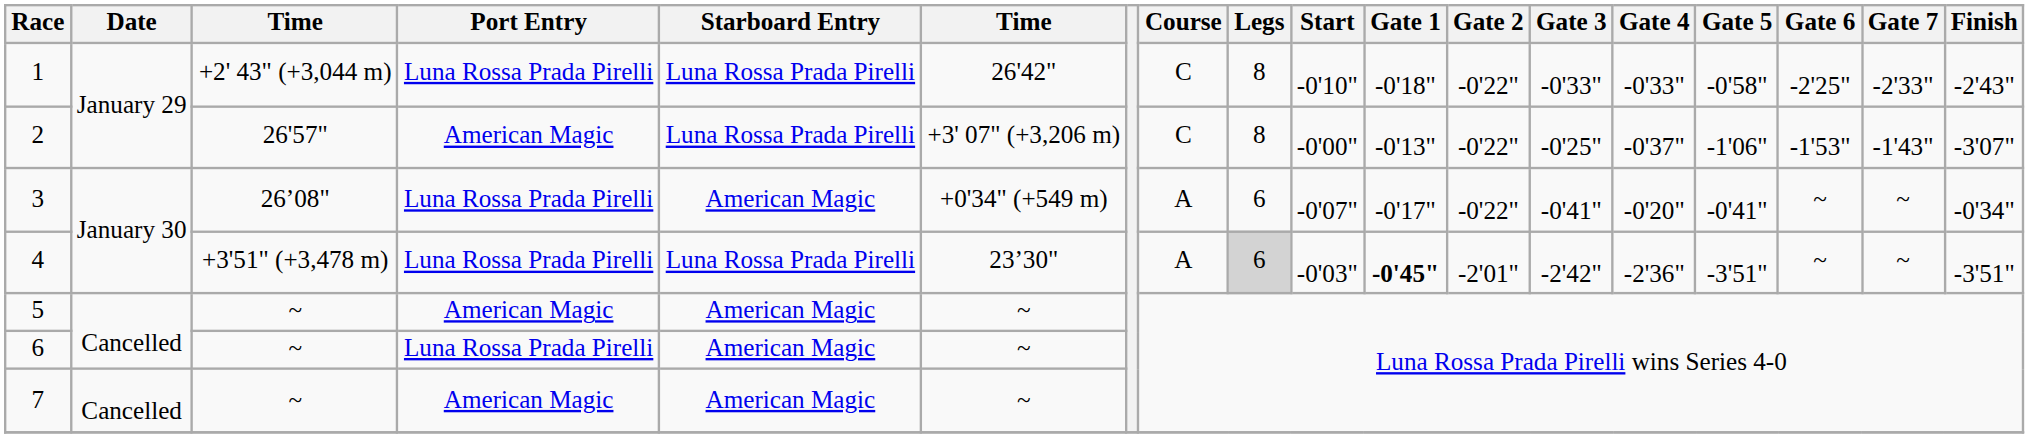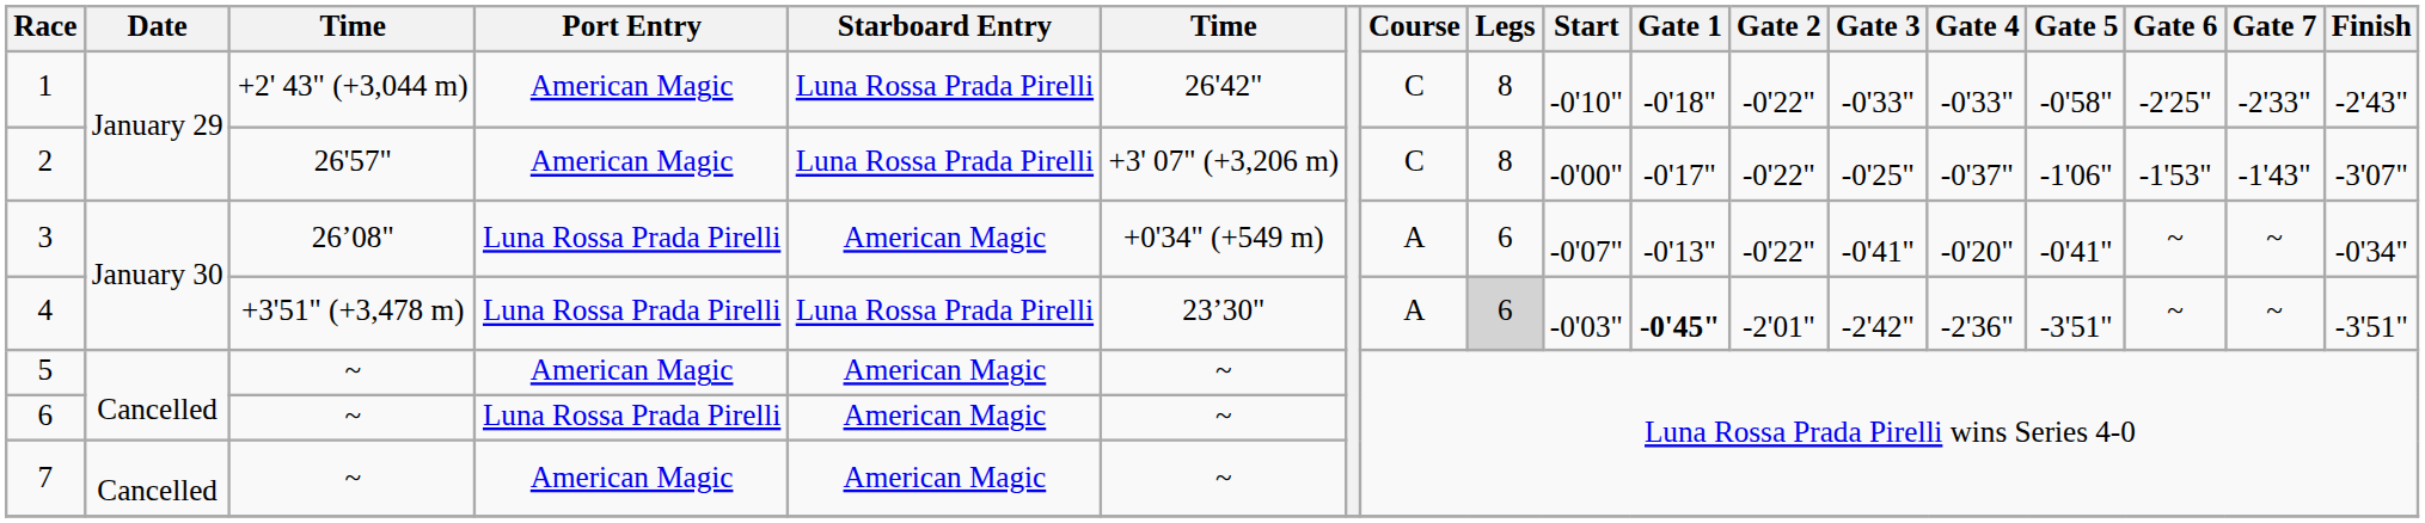 <table class="wikitable" style="font-size:8pt;line-height:1;text-align: center;">
 <tr>
 <th>Race</th>
 <th>Date</th>
 <th>Time</th>
 <th>Port Entry</th>
 <th>Starboard Entry</th>
 <th>Time</th>
 <th rowspan="8"></th>
 <th>Course</th>
 <th>Legs</th>
 <th>Start</th>
 <th>Gate 1</th>
 <th>Gate 2</th>
 <th>Gate 3</th>
 <th>Gate 4</th>
 <th>Gate 5</th>
 <th>Gate 6</th>
 <th>Gate 7</th>
 <th>Finish</th>
 </tr>
 <tr>
 <td>1<br></td>
 <td Rowspan="2">January 29</td>
 <td>+2' 43" (+3,044 m)</td>
-<td> <a href='#'>Luna Rossa Prada Pirelli</a></td>
+<td> <a href='#'>American Magic</a></td>
 <td> <a href='#'>Luna Rossa Prada Pirelli</a></td>
 <td>26'42"</td>
 <td>C</td>
 <td>8</td>
 <td><br> -0'10"</td>
 <td><br> -0'18"</td>
 <td><br>-0'22"</td>
 <td><br> -0'33"</td>
 <td><br> -0'33"</td>
 <td><br> -0'58"</td>
 <td><br> -2'25"</td>
 <td><br> -2'33"</td>
 <td><br> -2'43"</td>
 </tr>
 <tr>
 <td>2<br></td>
 <td>26'57"</td>
 <td> <a href='#'>American Magic</a></td>
 <td> <a href='#'>Luna Rossa Prada Pirelli</a></td>
 <td>+3' 07" (+3,206 m)</td>
 <td>C</td>
 <td>8</td>
 <td><br> -0'00"</td>
-<td><br> -0'13"</td>
+<td><br> -0'17"</td>
 <td><br>-0'22"</td>
 <td><br> -0'25"</td>
 <td><br> -0'37"</td>
 <td><br> -1'06"</td>
 <td><br> -1'53"</td>
 <td><br> -1'43"</td>
 <td><br> -3'07"</td>
 </tr>
 <tr>
 <td>3<br></td>
 <td Rowspan="2">January 30</td>
 <td>26’08"</td>
 <td> <a href='#'>Luna Rossa Prada Pirelli</a></td>
 <td> <a href='#'>American Magic</a></td>
 <td>+0'34" (+549 m)</td>
 <td>A</td>
 <td>6</td>
 <td><br> -0'07"</td>
-<td><br> -0'17"</td>
+<td><br> -0'13"</td>
 <td><br> -0'22"</td>
 <td><br> -0'41"</td>
 <td><br> -0'20"</td>
 <td><br> -0'41"</td>
 <td>~</td>
 <td>~</td>
 <td><br> -0'34"</td>
 </tr>
 <tr>
 <td>4<br></td>
 <td>+3'51" (+3,478 m)</td>
 <td> <a href='#'>Luna Rossa Prada Pirelli</a></td>
 <td> <a href='#'>Luna Rossa Prada Pirelli</a></td>
 <td>23’30"</td>
 <td>A</td>
 <td style="background: lightgrey;">6</td>
 <td><br> -0'03"</td>
 <td><strong><br> -0'45"</strong></td>
 <td><br> -2'01"</td>
 <td><br> -2'42"</td>
 <td><br> -2'36"</td>
 <td><br> -3'51"</td>
 <td>~</td>
 <td>~</td>
 <td><br> -3'51"</td>
 </tr>
 <tr>
 <td>5</td>
 <td Rowspan="2"> <br> Cancelled</td>
 <td>~</td>
 <td> <a href='#'>American Magic</a></td>
 <td> <a href='#'>American Magic</a></td>
 <td>~</td>
 <td colspan="11" rowspan="3"><a href='#'>Luna Rossa Prada Pirelli</a> wins Series 4-0</td>
 </tr>
 <tr>
 <td>6</td>
 <td>~</td>
 <td> <a href='#'>Luna Rossa Prada Pirelli</a></td>
 <td> <a href='#'>American Magic</a></td>
 <td>~</td>
 </tr>
 <tr>
 <td>7</td>
 <td> <br> Cancelled</td>
 <td>~</td>
 <td> <a href='#'>American Magic</a></td>
 <td> <a href='#'>American Magic</a></td>
 <td>~</td>
 </tr>
 <tr>
 </tr>
 </table>
